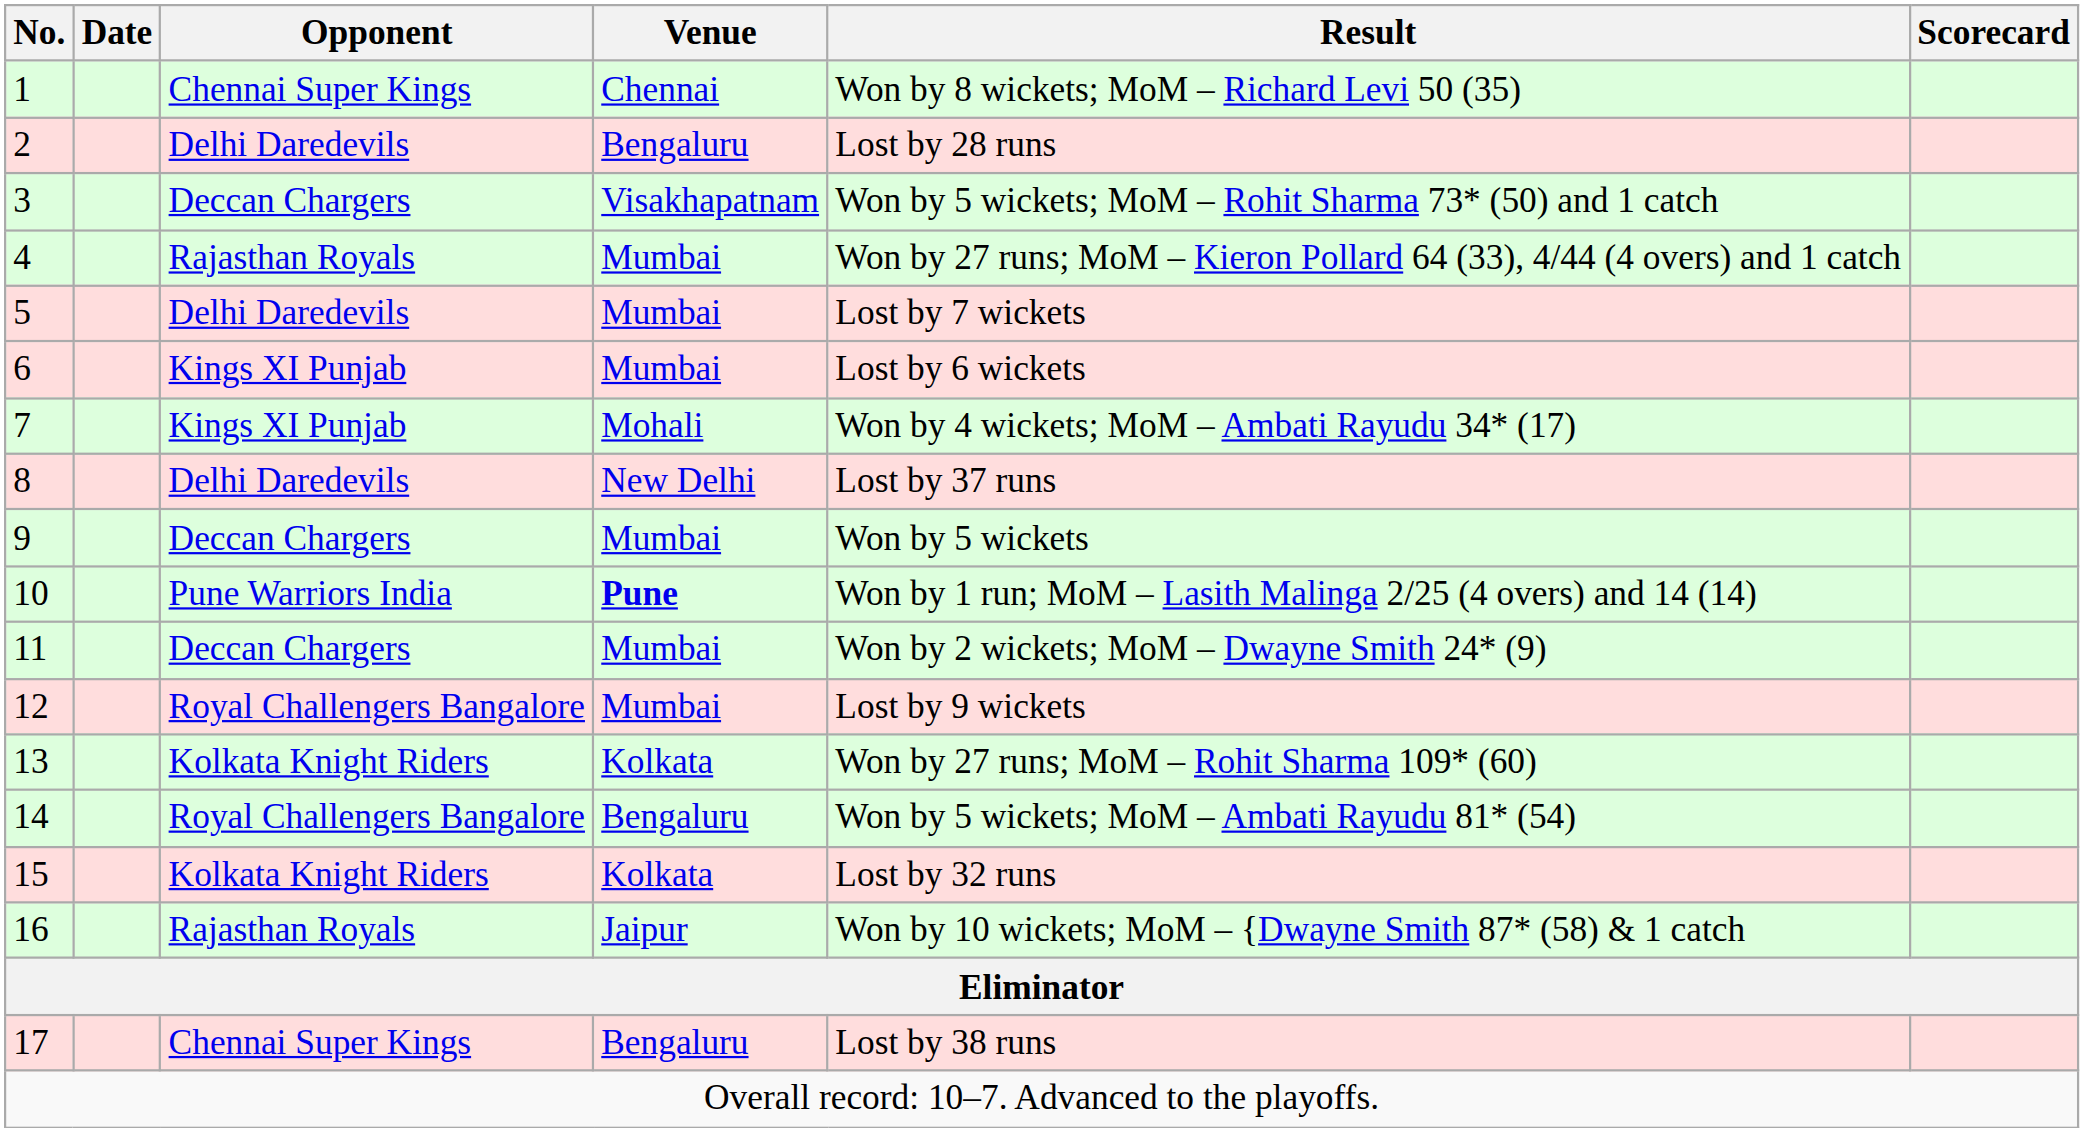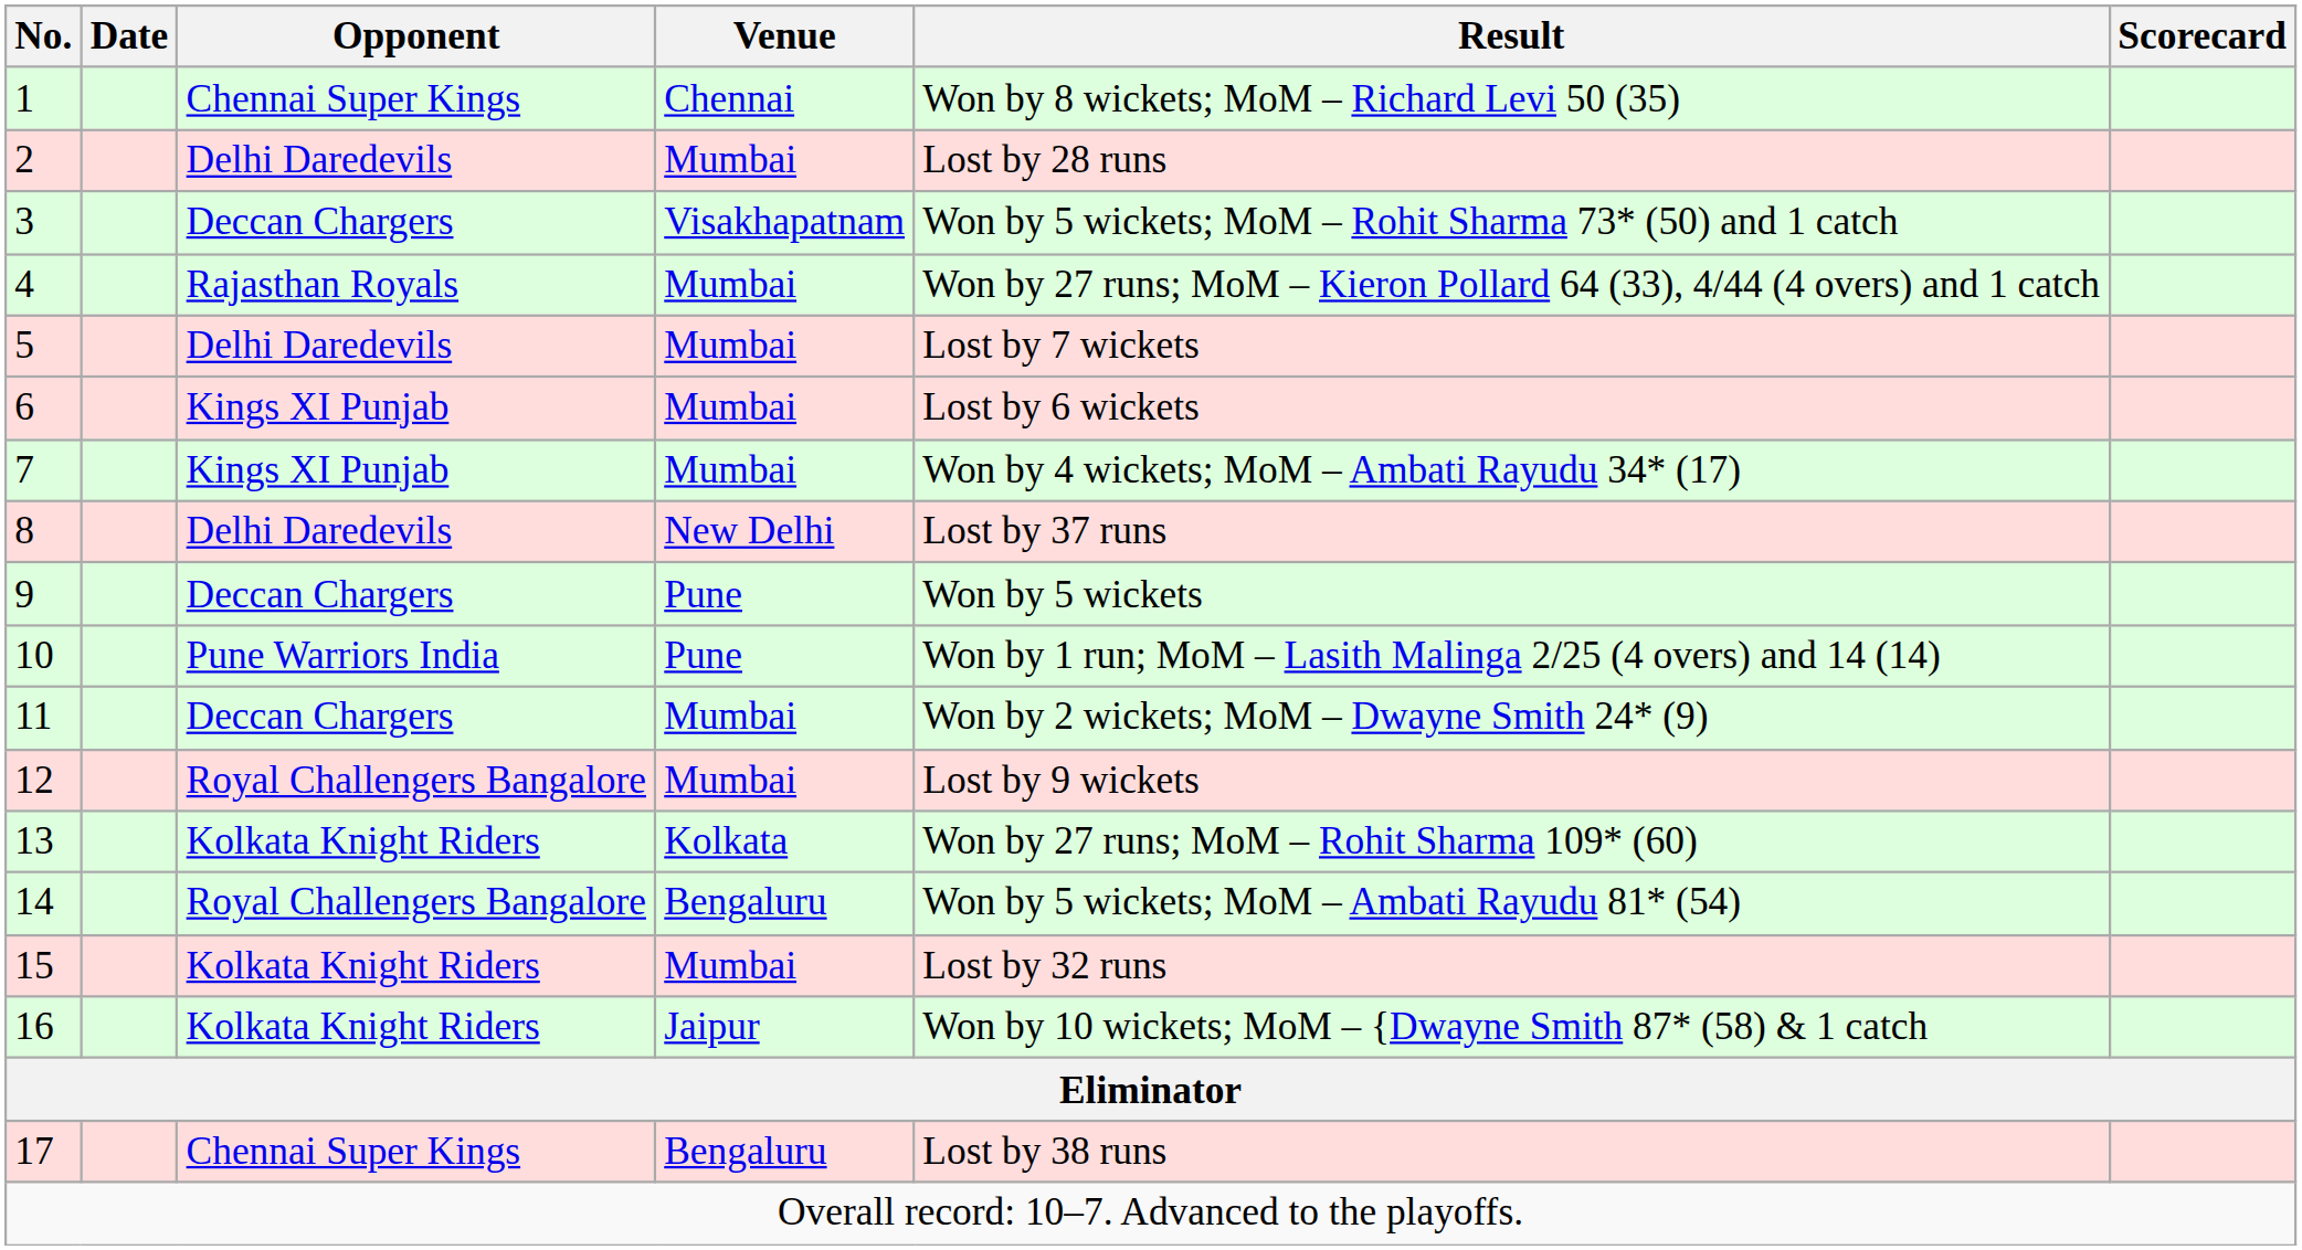 <table class="wikitable sortable">
 <tr>
 <th>No.</th>
 <th>Date</th>
 <th>Opponent</th>
 <th>Venue</th>
 <th>Result</th>
 <th>Scorecard</th>
 </tr>
 <tr style="background:#dfd;">
 <td>1</td>
 <td></td>
 <td><a href='#'>Chennai Super Kings</a></td>
 <td><a href='#'>Chennai</a></td>
 <td><span></span>Won by 8 wickets; MoM – <a href='#'>Richard Levi</a> 50 (35)</td>
 <td></td>
 </tr>
 <tr style="background:#fdd;">
 <td>2</td>
 <td></td>
 <td><a href='#'>Delhi Daredevils</a></td>
-<td><a href='#'>Bengaluru</a></td>
+<td><a href='#'>Mumbai</a></td>
 <td><span></span>Lost by 28 runs</td>
 <td></td>
 </tr>
 <tr style="background:#dfd;">
 <td>3</td>
 <td></td>
 <td><a href='#'>Deccan Chargers</a></td>
 <td><a href='#'>Visakhapatnam</a></td>
 <td><span></span>Won by 5 wickets; MoM – <a href='#'>Rohit Sharma</a> 73* (50) and 1 catch</td>
 <td></td>
 </tr>
 <tr style="background:#dfd;">
 <td>4</td>
 <td></td>
 <td><a href='#'>Rajasthan Royals</a></td>
 <td><a href='#'>Mumbai</a></td>
 <td><span></span>Won by 27 runs; MoM – <a href='#'>Kieron Pollard</a> 64 (33), 4/44 (4 overs) and 1 catch</td>
 <td></td>
 </tr>
 <tr style="background:#fdd;">
 <td>5</td>
 <td></td>
 <td><a href='#'>Delhi Daredevils</a></td>
 <td><a href='#'>Mumbai</a></td>
 <td><span></span>Lost by 7 wickets</td>
 <td></td>
 </tr>
 <tr style="background:#fdd;">
 <td>6</td>
 <td></td>
 <td><a href='#'>Kings XI Punjab</a></td>
 <td><a href='#'>Mumbai</a></td>
 <td><span></span>Lost by 6 wickets</td>
 <td></td>
 </tr>
 <tr style="background:#dfd;">
 <td>7</td>
 <td></td>
 <td><a href='#'>Kings XI Punjab</a></td>
-<td><a href='#'>Mohali</a></td>
+<td><a href='#'>Mumbai</a></td>
 <td><span></span>Won by 4 wickets; MoM – <a href='#'>Ambati Rayudu</a> 34* (17)</td>
 <td></td>
 </tr>
 <tr style="background:#fdd;">
 <td>8</td>
 <td></td>
 <td><a href='#'>Delhi Daredevils</a></td>
 <td><a href='#'>New Delhi</a></td>
 <td><span></span>Lost by 37 runs</td>
 <td></td>
 </tr>
 <tr style="background:#dfd">
 <td>9</td>
 <td></td>
 <td><a href='#'>Deccan Chargers</a></td>
-<td><a href='#'>Mumbai</a></td>
+<td><a href='#'>Pune</a></td>
 <td><span></span>Won by 5 wickets</td>
 <td></td>
 </tr>
 <tr style="background:#dfd;">
 <td>10</td>
 <td></td>
 <td><a href='#'>Pune Warriors India</a></td>
-<td><strong><a href='#'>Pune</a></strong></td>
+<td><a href='#'>Pune</a></td>
 <td><span></span>Won by 1 run; MoM – <a href='#'>Lasith Malinga</a> 2/25 (4 overs) and 14 (14)</td>
 <td></td>
 </tr>
 <tr style="background:#dfd;">
 <td>11</td>
 <td></td>
 <td><a href='#'>Deccan Chargers</a></td>
 <td><a href='#'>Mumbai</a></td>
 <td><span></span>Won by 2 wickets; MoM – <a href='#'>Dwayne Smith</a> 24* (9)</td>
 <td></td>
 </tr>
 <tr style="background:#fdd;">
 <td>12</td>
 <td></td>
 <td><a href='#'>Royal Challengers Bangalore</a></td>
 <td><a href='#'>Mumbai</a></td>
 <td><span></span>Lost by 9 wickets</td>
 <td></td>
 </tr>
 <tr style="background:#dfd;">
 <td>13</td>
 <td></td>
 <td><a href='#'>Kolkata Knight Riders</a></td>
 <td><a href='#'>Kolkata</a></td>
 <td><span></span>Won by 27 runs; MoM – <a href='#'>Rohit Sharma</a> 109* (60)</td>
 <td></td>
 </tr>
 <tr style="background:#dfd;">
 <td>14</td>
 <td></td>
 <td><a href='#'>Royal Challengers Bangalore</a></td>
 <td><a href='#'>Bengaluru</a></td>
 <td><span></span>Won by 5 wickets; MoM – <a href='#'>Ambati Rayudu</a> 81* (54)</td>
 <td></td>
 </tr>
 <tr style="background:#fdd;">
 <td>15</td>
 <td></td>
 <td><a href='#'>Kolkata Knight Riders</a></td>
-<td><a href='#'>Kolkata</a></td>
+<td><a href='#'>Mumbai</a></td>
 <td><span></span> Lost by 32 runs</td>
 <td></td>
 </tr>
 <tr style="background:#dfd;">
 <td>16</td>
 <td></td>
-<td><a href='#'>Rajasthan Royals</a></td>
+<td><a href='#'>Kolkata Knight Riders</a></td>
 <td><a href='#'>Jaipur</a></td>
 <td><span></span>Won by 10 wickets; MoM – {<a href='#'>Dwayne Smith</a> 87* (58) & 1 catch</td>
 <td></td>
 </tr>
 <tr>
 <th colspan="6"  style="text-align:center;">Eliminator</th>
 </tr>
 <tr style="background:#fdd;">
 <td>17</td>
 <td></td>
 <td><a href='#'>Chennai Super Kings</a></td>
 <td><a href='#'>Bengaluru</a></td>
 <td><span></span> Lost by 38 runs</td>
 <td></td>
 </tr>
 <tr class="sortbottom">
 <td colspan="6" style="text-align:center;">Overall record: 10–7. Advanced to the playoffs.</td>
 </tr>
 </table>
